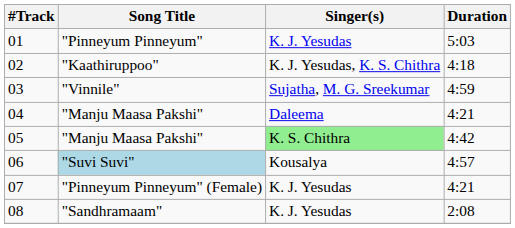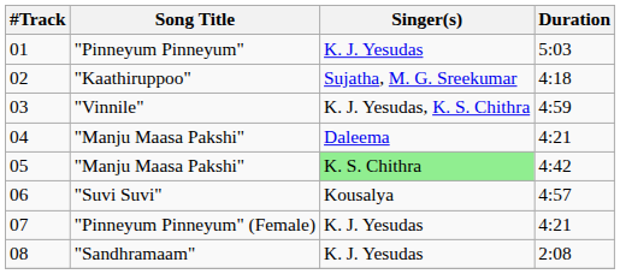 <table class='wikitable'>
 <tr>
 <th>#Track</th>
 <th>Song Title</th>
 <th>Singer(s)</th>
 <th>Duration</th>
 </tr>
 <tr>
 <td>01</td>
 <td>"Pinneyum Pinneyum"</td>
 <td><a href='#'>K. J. Yesudas</a></td>
 <td>5:03</td>
 </tr>
 <tr>
 <td>02</td>
 <td>"Kaathiruppoo"</td>
-<td>K. J. Yesudas, <a href='#'>K. S. Chithra</a></td>
+<td><a href='#'>Sujatha</a>, <a href='#'>M. G. Sreekumar</a></td>
 <td>4:18</td>
 </tr>
 <tr>
 <td>03</td>
 <td>"Vinnile"</td>
-<td><a href='#'>Sujatha</a>, <a href='#'>M. G. Sreekumar</a></td>
+<td>K. J. Yesudas, <a href='#'>K. S. Chithra</a></td>
 <td>4:59</td>
 </tr>
 <tr>
 <td>04</td>
 <td>"Manju Maasa Pakshi"</td>
 <td><a href='#'>Daleema</a></td>
 <td>4:21</td>
 </tr>
 <tr>
 <td>05</td>
 <td>"Manju Maasa Pakshi"</td>
 <td style="background: lightgreen;">K. S. Chithra</td>
 <td>4:42</td>
 </tr>
 <tr>
 <td>06</td>
-<td style="background: lightblue;">"Suvi Suvi"</td>
+<td>"Suvi Suvi"</td>
 <td>Kousalya</td>
 <td>4:57</td>
 </tr>
 <tr>
 <td>07</td>
 <td>"Pinneyum Pinneyum" (Female)</td>
 <td>K. J. Yesudas</td>
 <td>4:21</td>
 </tr>
 <tr>
 <td>08</td>
 <td>"Sandhramaam"</td>
 <td>K. J. Yesudas</td>
 <td>2:08</td>
 </tr>
 <tr>
 </tr>
 </table>
